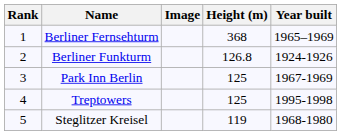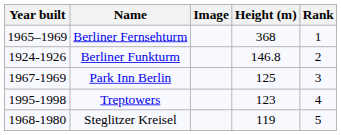 <table class = "wikitable sortable">
 <tr ---- align="center" valign="top" bgcolor="#dddddd">
-<th>Rank</th>
+<th>Year built</th>
 <th>Name</th>
 <th class="unsortable">Image</th>
 <th>Height (m)<br></th>
-<th>Year built</th>
+<th>Rank</th>
 </tr>
 <tr ---- align="center" valign="top" bgcolor="#F8F8FF">
-<td>1</td>
+<td>1965–1969</td>
 <td><a href='#'>Berliner Fernsehturm</a></td>
 <td></td>
 <td>368</td>
-<td>1965–1969</td>
+<td>1</td>
 </tr>
 <tr ---- align="center" valign="top" bgcolor="#F8F8FF">
-<td>2</td>
+<td>1924-1926</td>
 <td><a href='#'>Berliner Funkturm</a></td>
 <td></td>
-<td>126.8</td>
-<td>1924-1926</td>
+<td>146.8</td>
+<td>2</td>
 </tr>
 <tr ---- align="center" valign="top" bgcolor="#F8F8FF">
-<td>3</td>
+<td>1967-1969</td>
 <td><a href='#'>Park Inn Berlin</a></td>
 <td></td>
 <td>125</td>
-<td>1967-1969</td>
+<td>3</td>
 </tr>
 <tr ---- align="center" valign="top" bgcolor="#F8F8FF">
-<td>4</td>
+<td>1995-1998</td>
 <td><a href='#'>Treptowers</a></td>
 <td></td>
-<td>125</td>
-<td>1995-1998</td>
+<td>123</td>
+<td>4</td>
 </tr>
 <tr ---- align="center" valign="top" bgcolor="#F8F8FF">
-<td>5</td>
+<td>1968-1980</td>
 <td>Steglitzer Kreisel</td>
 <td></td>
 <td>119</td>
-<td>1968-1980</td>
+<td>5</td>
 </tr>
 </table>
